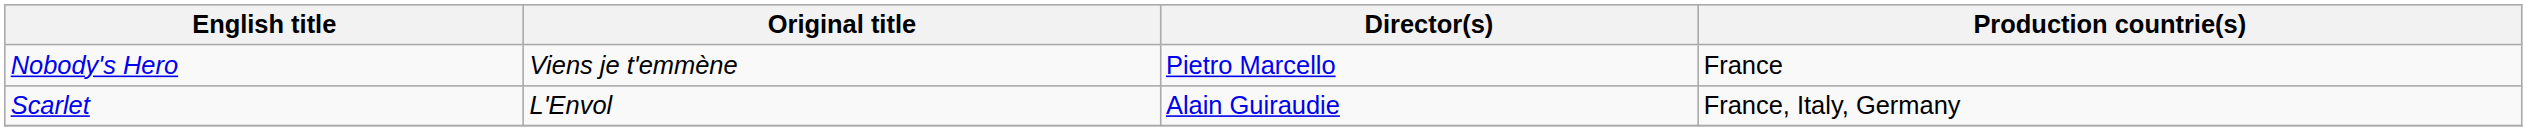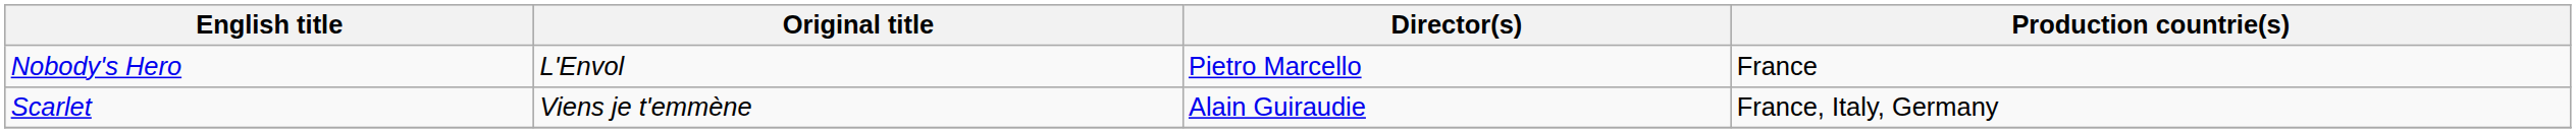 <table class="sortable wikitable" style="width:100%; margin-bottom:4px" cellpadding="5">
 <tr>
 <th scope="col">English title</th>
 <th scope="col">Original title</th>
 <th scope="col">Director(s)</th>
 <th scope="col">Production countrie(s)</th>
 </tr>
 <tr>
 <td><em><a href='#'>Nobody's Hero</a></em></td>
-<td><em>Viens je t'emmène</em></td>
+<td><em>L'Envol</em></td>
 <td><a href='#'>Pietro Marcello</a></td>
 <td>France</td>
 </tr>
 <tr>
 <td><em><a href='#'>Scarlet</a></em></td>
-<td><em>L'Envol</em></td>
+<td><em>Viens je t'emmène</em></td>
 <td><a href='#'>Alain Guiraudie</a></td>
 <td>France, Italy, Germany</td>
 </tr>
 <tr>
 </tr>
 </table>
